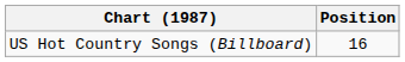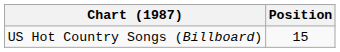 <table class="wikitable">
 <tr>
 <th>Chart (1987)</th>
 <th>Position</th>
 </tr>
 <tr>
 <td>US Hot Country Songs (<em>Billboard</em>)</td>
-<td align="center">16</td>
+<td align="center">15</td>
 </tr>
 </table>
